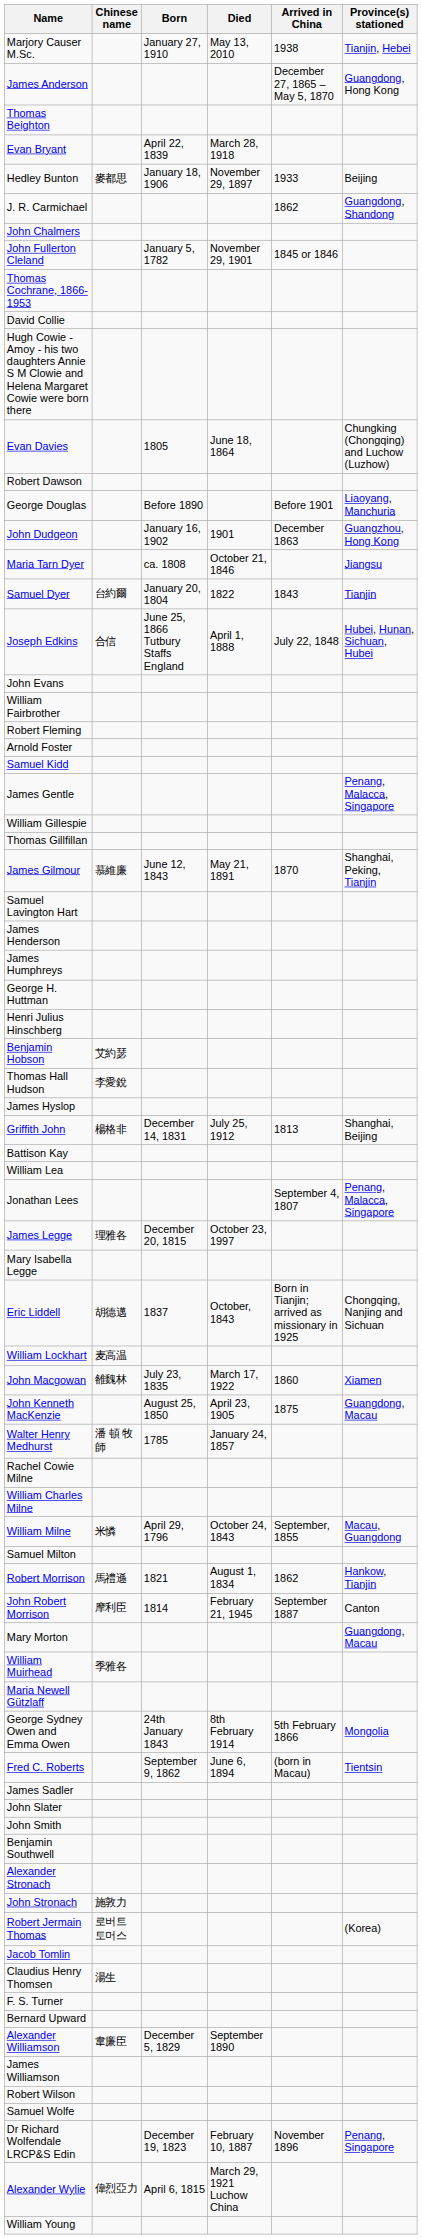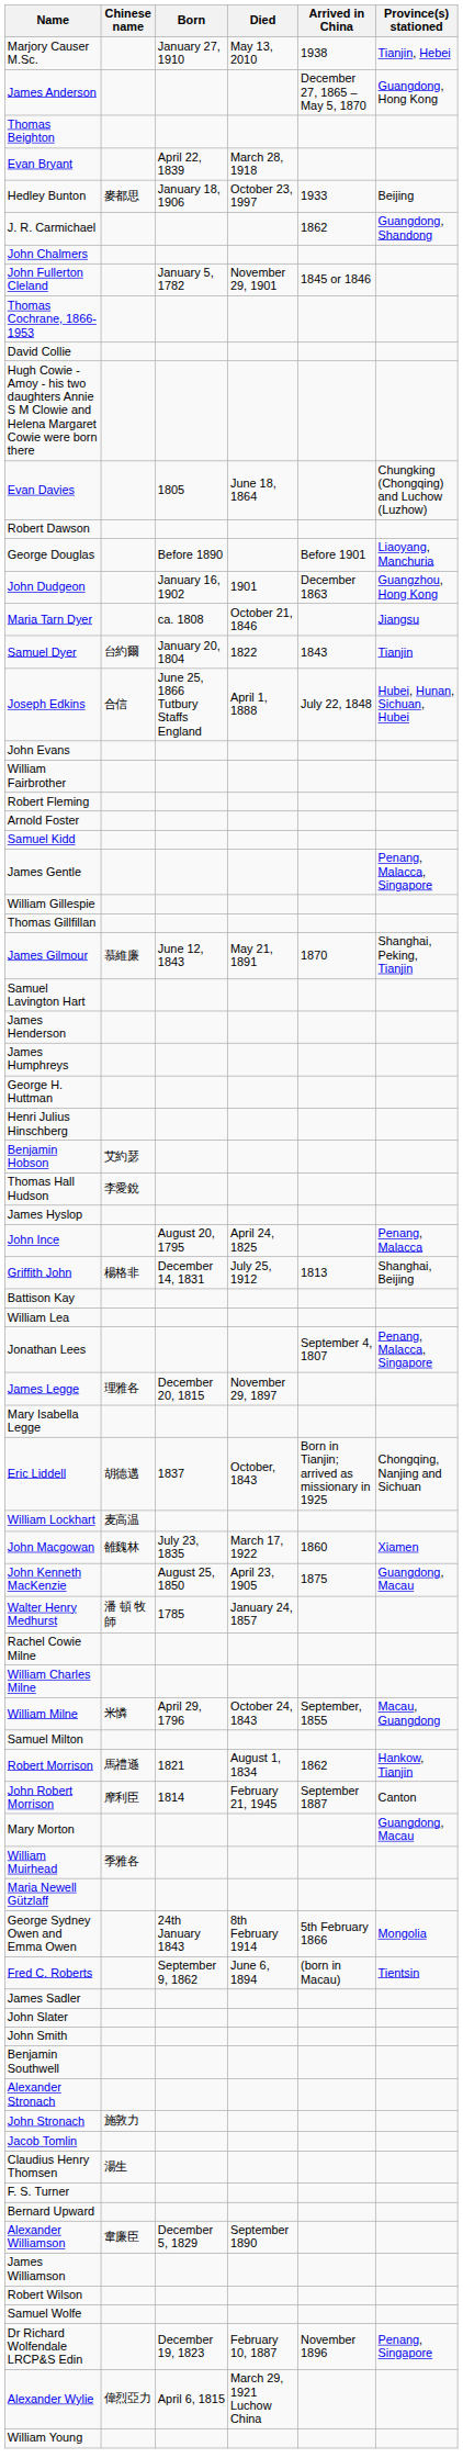 <table class="wikitable">
 <tr>
 <th>Name</th>
 <th>Chinese name</th>
 <th>Born</th>
 <th>Died</th>
 <th>Arrived in China</th>
 <th>Province(s) stationed</th>
 </tr>
 <tr>
 <td>Marjory Causer M.Sc.</td>
 <td></td>
 <td>January 27, 1910</td>
 <td>May 13, 2010</td>
 <td>1938</td>
 <td><a href='#'>Tianjin</a>, <a href='#'>Hebei</a></td>
 </tr>
 <tr>
 <td><a href='#'>James Anderson</a></td>
 <td></td>
 <td></td>
 <td></td>
 <td>December 27, 1865 – May 5, 1870</td>
 <td><a href='#'>Guangdong</a>, Hong Kong</td>
 </tr>
 <tr>
 <td><a href='#'>Thomas Beighton</a></td>
 <td></td>
 <td></td>
 <td></td>
 <td></td>
 <td></td>
 </tr>
 <tr>
 <td><a href='#'>Evan Bryant</a></td>
 <td></td>
 <td>April 22, 1839</td>
 <td>March 28, 1918</td>
 <td></td>
 <td></td>
 </tr>
 <tr>
 <td>Hedley Bunton</td>
 <td>麥都思</td>
 <td>January 18, 1906</td>
-<td>November 29, 1897</td>
+<td>October 23, 1997</td>
 <td>1933</td>
 <td>Beijing</td>
 </tr>
 <tr>
 <td>J. R. Carmichael</td>
 <td></td>
 <td></td>
 <td></td>
 <td>1862</td>
 <td><a href='#'>Guangdong</a>, <a href='#'>Shandong</a></td>
 </tr>
 <tr>
 <td><a href='#'>John Chalmers</a></td>
 <td></td>
 <td></td>
 <td></td>
 <td></td>
 <td></td>
 </tr>
 <tr>
 <td><a href='#'>John Fullerton Cleland</a></td>
 <td></td>
 <td>January 5, 1782</td>
 <td>November 29, 1901</td>
 <td>1845 or 1846</td>
 <td></td>
 </tr>
 <tr>
 <td><a href='#'>Thomas Cochrane, 1866-1953</a></td>
 <td></td>
 <td></td>
 <td></td>
 <td></td>
 <td></td>
 </tr>
 <tr>
 <td>David Collie</td>
 <td></td>
 <td></td>
 <td></td>
 <td></td>
 <td></td>
 </tr>
 <tr>
 <td>Hugh Cowie - Amoy - his two daughters Annie S M Clowie and Helena Margaret Cowie were born there</td>
 <td></td>
 <td></td>
 <td></td>
 <td></td>
 <td></td>
 </tr>
 <tr>
 <td><a href='#'>Evan Davies</a></td>
 <td></td>
 <td>1805</td>
 <td>June 18, 1864</td>
 <td></td>
 <td>Chungking (Chongqing) and Luchow (Luzhow)</td>
 </tr>
 <tr>
 <td Robert Dawson (missionary)>Robert Dawson</td>
 <td></td>
 <td></td>
 <td></td>
 <td></td>
 <td></td>
 </tr>
 <tr>
 <td>George Douglas</td>
 <td></td>
 <td>Before 1890</td>
 <td></td>
 <td>Before 1901</td>
 <td><a href='#'>Liaoyang</a>, <a href='#'>Manchuria</a></td>
 </tr>
 <tr>
 <td><a href='#'>John Dudgeon</a></td>
 <td></td>
 <td>January 16, 1902</td>
 <td>1901</td>
 <td>December 1863</td>
 <td><a href='#'>Guangzhou</a>, <a href='#'>Hong Kong</a></td>
 </tr>
 <tr>
 <td><a href='#'>Maria Tarn Dyer</a></td>
 <td></td>
 <td>ca. 1808</td>
 <td>October 21, 1846</td>
 <td></td>
 <td><a href='#'>Jiangsu</a></td>
 </tr>
 <tr>
 <td><a href='#'>Samuel Dyer</a></td>
 <td>台約爾</td>
 <td>January 20, 1804</td>
 <td>1822</td>
 <td>1843</td>
 <td><a href='#'>Tianjin</a></td>
 </tr>
 <tr>
 <td><a href='#'>Joseph Edkins</a></td>
 <td>合信</td>
 <td>June 25, 1866 Tutbury Staffs England</td>
 <td>April 1, 1888</td>
 <td>July 22, 1848</td>
 <td><a href='#'>Hubei</a>, <a href='#'>Hunan</a>, <a href='#'>Sichuan</a>, <a href='#'>Hubei</a></td>
 </tr>
 <tr>
 <td John Evans (missionary)>John Evans</td>
 <td></td>
 <td></td>
 <td></td>
 <td></td>
 <td></td>
 </tr>
 <tr>
 <td>William Fairbrother</td>
 <td></td>
 <td></td>
 <td></td>
 <td></td>
 <td></td>
 </tr>
 <tr>
 <td Robert Fleming (missionary)>Robert Fleming</td>
 <td></td>
 <td></td>
 <td></td>
 <td></td>
 <td></td>
 </tr>
 <tr>
 <td Arnold Foster (missionary)>Arnold Foster</td>
 <td></td>
 <td></td>
 <td></td>
 <td></td>
 <td></td>
 </tr>
 <tr>
 <td><a href='#'>Samuel Kidd</a></td>
 <td></td>
 <td></td>
 <td></td>
 <td></td>
 <td></td>
 </tr>
 <tr>
 <td James Gentle (missionary)>James Gentle</td>
 <td></td>
 <td></td>
 <td></td>
 <td></td>
 <td><a href='#'>Penang</a>, <a href='#'>Malacca</a>, <a href='#'>Singapore</a></td>
 </tr>
 <tr>
 <td William Gillespie (missionary)>William Gillespie</td>
 <td></td>
 <td></td>
 <td></td>
 <td></td>
 <td></td>
 </tr>
 <tr>
 <td>Thomas Gillfillan</td>
 <td></td>
 <td></td>
 <td></td>
 <td></td>
 <td></td>
 </tr>
 <tr>
 <td><a href='#'>James Gilmour</a></td>
 <td>慕維廉</td>
 <td>June 12, 1843</td>
 <td>May 21, 1891</td>
 <td>1870</td>
 <td>Shanghai, Peking, <a href='#'>Tianjin</a></td>
 </tr>
 <tr>
 <td>Samuel Lavington Hart</td>
 <td></td>
 <td></td>
 <td></td>
 <td></td>
 <td></td>
 </tr>
 <tr>
 <td James Henderson (missionary)>James Henderson</td>
 <td></td>
 <td></td>
 <td></td>
 <td></td>
 <td></td>
 </tr>
 <tr>
 <td James Humphreys (missionary)>James Humphreys</td>
 <td></td>
 <td></td>
 <td></td>
 <td></td>
 <td></td>
 </tr>
 <tr>
 <td>George H. Huttman</td>
 <td></td>
 <td></td>
 <td></td>
 <td></td>
 <td></td>
 </tr>
 <tr>
 <td>Henri Julius Hinschberg</td>
 <td></td>
 <td></td>
 <td></td>
 <td></td>
 <td></td>
 </tr>
 <tr>
 <td><a href='#'>Benjamin Hobson</a></td>
 <td>艾約瑟</td>
 <td></td>
 <td></td>
 <td></td>
 <td></td>
 </tr>
 <tr>
 <td>Thomas Hall Hudson</td>
 <td>李愛銳</td>
 <td></td>
 <td></td>
 <td></td>
 <td></td>
 </tr>
 <tr>
 <td>James Hyslop</td>
 <td></td>
 <td></td>
 <td></td>
 <td></td>
 <td></td>
 </tr>
 <tr>
+<td><a href='#'>John Ince</a></td>
+<td></td>
+<td>August 20, 1795</td>
+<td>April 24, 1825</td>
+<td></td>
+<td><a href='#'>Penang</a>, <a href='#'>Malacca</a></td>
+</tr>
+<tr>
 <td><a href='#'>Griffith John</a></td>
 <td>楊格非</td>
 <td>December 14, 1831</td>
 <td>July 25, 1912</td>
 <td>1813</td>
 <td>Shanghai, Beijing</td>
 </tr>
 <tr>
 <td>Battison Kay</td>
 <td></td>
 <td></td>
 <td></td>
 <td></td>
 <td></td>
 </tr>
 <tr>
 <td>William Lea</td>
 <td></td>
 <td></td>
 <td></td>
 <td></td>
 <td></td>
 </tr>
 <tr>
 <td>Jonathan Lees</td>
 <td></td>
 <td></td>
 <td></td>
 <td>September 4, 1807</td>
 <td><a href='#'>Penang</a>, <a href='#'>Malacca</a>, <a href='#'>Singapore</a></td>
 </tr>
 <tr>
 <td><a href='#'>James Legge</a></td>
 <td>理雅各</td>
 <td>December 20, 1815</td>
-<td>October 23, 1997</td>
+<td>November 29, 1897</td>
 <td></td>
 <td></td>
 </tr>
 <tr>
 <td>Mary Isabella Legge</td>
 <td></td>
 <td></td>
 <td></td>
 <td></td>
 <td></td>
 </tr>
 <tr>
 <td><a href='#'>Eric Liddell</a></td>
 <td>胡德邁</td>
 <td>1837</td>
 <td>October, 1843</td>
 <td>Born in Tianjin; arrived as missionary in 1925</td>
 <td>Chongqing, Nanjing and Sichuan</td>
 </tr>
 <tr>
 <td><a href='#'>William Lockhart</a></td>
 <td>麦高温</td>
 <td></td>
 <td></td>
 <td></td>
 <td></td>
 </tr>
 <tr>
 <td><a href='#'>John Macgowan</a></td>
 <td>雒魏林</td>
 <td>July 23, 1835</td>
 <td>March 17, 1922</td>
 <td>1860</td>
 <td><a href='#'>Xiamen</a></td>
 </tr>
 <tr>
 <td><a href='#'>John Kenneth MacKenzie</a></td>
 <td></td>
 <td>August 25, 1850</td>
 <td>April 23, 1905</td>
 <td>1875</td>
 <td><a href='#'>Guangdong</a>, <a href='#'>Macau</a></td>
 </tr>
 <tr>
 <td><a href='#'>Walter Henry Medhurst</a></td>
 <td>潘 頓 牧 師</td>
 <td>1785</td>
 <td>January 24, 1857</td>
 <td></td>
 <td></td>
 </tr>
 <tr>
 <td>Rachel Cowie Milne</td>
 <td></td>
 <td></td>
 <td></td>
 <td></td>
 <td></td>
 </tr>
 <tr>
 <td><a href='#'>William Charles Milne</a></td>
 <td></td>
 <td></td>
 <td></td>
 <td></td>
 <td></td>
 </tr>
 <tr>
 <td><a href='#'>William Milne</a></td>
 <td>米憐</td>
 <td>April 29, 1796</td>
 <td>October 24, 1843</td>
 <td>September, 1855</td>
 <td><a href='#'>Macau</a>, <a href='#'>Guangdong</a></td>
 </tr>
 <tr>
 <td>Samuel Milton</td>
 <td></td>
 <td></td>
 <td></td>
 <td></td>
 <td></td>
 </tr>
 <tr>
 <td><a href='#'>Robert Morrison</a></td>
 <td>馬禮遜</td>
 <td>1821</td>
 <td>August 1, 1834</td>
 <td>1862</td>
 <td><a href='#'>Hankow</a>, <a href='#'>Tianjin</a></td>
 </tr>
 <tr>
 <td><a href='#'>John Robert Morrison</a></td>
 <td>摩利臣</td>
 <td>1814</td>
 <td>February 21, 1945</td>
 <td>September 1887</td>
 <td>Canton</td>
 </tr>
 <tr>
 <td>Mary Morton</td>
 <td></td>
 <td></td>
 <td></td>
 <td></td>
 <td><a href='#'>Guangdong</a>, <a href='#'>Macau</a></td>
 </tr>
 <tr>
 <td><a href='#'>William Muirhead</a></td>
 <td>季雅各</td>
 <td></td>
 <td></td>
 <td></td>
 <td></td>
 </tr>
 <tr>
 <td><a href='#'>Maria Newell Gützlaff</a></td>
 <td></td>
 <td></td>
 <td></td>
 <td></td>
 <td></td>
 </tr>
 <tr>
 <td>George Sydney Owen and Emma Owen</td>
 <td></td>
 <td>24th January 1843</td>
 <td>8th February 1914</td>
 <td>5th February 1866</td>
 <td><a href='#'>Mongolia</a></td>
 </tr>
 <tr>
 <td><a href='#'>Fred C. Roberts</a></td>
 <td></td>
 <td>September 9, 1862</td>
 <td>June 6, 1894</td>
 <td>(born in Macau)</td>
 <td><a href='#'>Tientsin</a></td>
 </tr>
 <tr>
 <td James Sadler (missionary)>James Sadler</td>
 <td></td>
 <td></td>
 <td></td>
 <td></td>
 <td></td>
 </tr>
 <tr>
 <td John Slater (missionary)>John Slater</td>
 <td></td>
 <td></td>
 <td></td>
 <td></td>
 <td></td>
 </tr>
 <tr>
 <td John Smith (missionary to Chinese)>John Smith</td>
 <td></td>
 <td></td>
 <td></td>
 <td></td>
 <td></td>
 </tr>
 <tr>
 <td>Benjamin Southwell</td>
 <td></td>
 <td></td>
 <td></td>
 <td></td>
 <td></td>
 </tr>
 <tr>
 <td><a href='#'>Alexander Stronach</a></td>
 <td></td>
 <td></td>
 <td></td>
 <td></td>
 <td></td>
 </tr>
 <tr>
 <td><a href='#'>John Stronach</a></td>
 <td>施敦力</td>
 <td></td>
 <td></td>
 <td></td>
 <td></td>
 </tr>
 <tr>
-<td><a href='#'>Robert Jermain Thomas</a></td>
-<td>로버트 토머스</td>
-<td></td>
-<td></td>
-<td></td>
-<td>(Korea)</td>
-</tr>
-<tr>
 <td><a href='#'>Jacob Tomlin</a></td>
 <td></td>
 <td></td>
 <td></td>
 <td></td>
 <td></td>
 </tr>
 <tr>
 <td>Claudius Henry Thomsen</td>
 <td>湯生</td>
 <td></td>
 <td></td>
 <td></td>
 <td></td>
 </tr>
 <tr>
 <td>F. S. Turner</td>
 <td></td>
 <td></td>
 <td></td>
 <td></td>
 <td></td>
 </tr>
 <tr>
 <td>Bernard Upward</td>
 <td></td>
 <td></td>
 <td></td>
 <td></td>
 <td></td>
 </tr>
 <tr>
 <td><a href='#'>Alexander Williamson</a></td>
 <td>韋廉臣</td>
 <td>December 5, 1829</td>
 <td>September 1890</td>
 <td></td>
 <td></td>
 </tr>
 <tr>
 <td James Williamson (LMS missionary)>James Williamson</td>
 <td></td>
 <td></td>
 <td></td>
 <td></td>
 <td></td>
 </tr>
 <tr>
 <td Robert Wilson (missionary)>Robert Wilson</td>
 <td></td>
 <td></td>
 <td></td>
 <td></td>
 <td></td>
 </tr>
 <tr>
 <td>Samuel Wolfe</td>
 <td></td>
 <td></td>
 <td></td>
 <td></td>
 <td></td>
 </tr>
 <tr>
 <td>Dr Richard Wolfendale LRCP&S Edin</td>
 <td></td>
 <td>December 19, 1823</td>
 <td>February 10, 1887</td>
 <td>November 1896</td>
 <td><a href='#'>Penang</a>, <a href='#'>Singapore</a></td>
 </tr>
 <tr>
 <td><a href='#'>Alexander Wylie</a></td>
 <td>偉烈亞力</td>
 <td>April 6, 1815</td>
 <td>March 29, 1921 Luchow China</td>
 <td></td>
 <td></td>
 </tr>
 <tr>
 <td William Young (missionary)>William Young</td>
 <td></td>
 <td></td>
 <td></td>
 <td></td>
 <td></td>
 </tr>
 </table>
